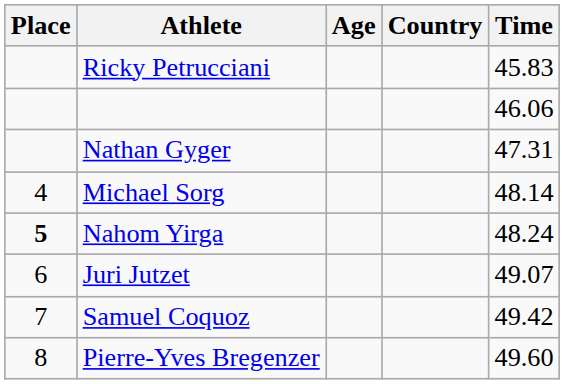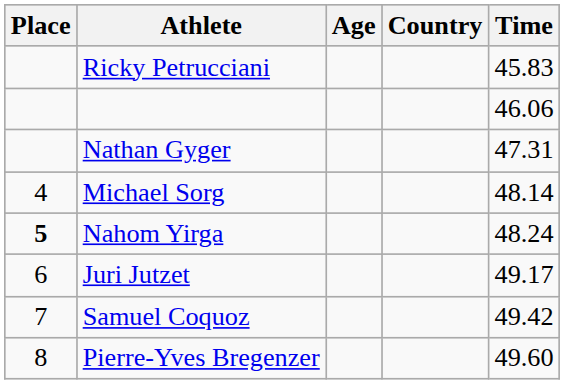 <table class="wikitable mw-datatable sortable">
 <tr>
 <th>Place</th>
 <th>Athlete</th>
 <th>Age</th>
 <th>Country</th>
 <th>Time</th>
 </tr>
 <tr>
 <td align=center></td>
 <td><a href='#'>Ricky Petrucciani</a></td>
 <td></td>
 <td></td>
 <td>45.83</td>
 </tr>
 <tr>
 <td align=center></td>
 <td></td>
 <td></td>
 <td></td>
 <td>46.06</td>
 </tr>
 <tr>
 <td align=center></td>
 <td><a href='#'>Nathan Gyger</a></td>
 <td></td>
 <td></td>
 <td>47.31</td>
 </tr>
 <tr>
 <td align=center>4</td>
 <td><a href='#'>Michael Sorg</a></td>
 <td></td>
 <td></td>
 <td>48.14</td>
 </tr>
 <tr>
 <td align=center><strong>5</strong></td>
 <td><a href='#'>Nahom Yirga</a></td>
 <td></td>
 <td></td>
 <td>48.24</td>
 </tr>
 <tr>
 <td align=center>6</td>
 <td><a href='#'>Juri Jutzet</a></td>
 <td></td>
 <td></td>
-<td>49.07</td>
+<td>49.17</td>
 </tr>
 <tr>
 <td align=center>7</td>
 <td><a href='#'>Samuel Coquoz</a></td>
 <td></td>
 <td></td>
 <td>49.42</td>
 </tr>
 <tr>
 <td align=center>8</td>
 <td><a href='#'>Pierre-Yves Bregenzer</a></td>
 <td></td>
 <td></td>
 <td>49.60</td>
 </tr>
 </table>
